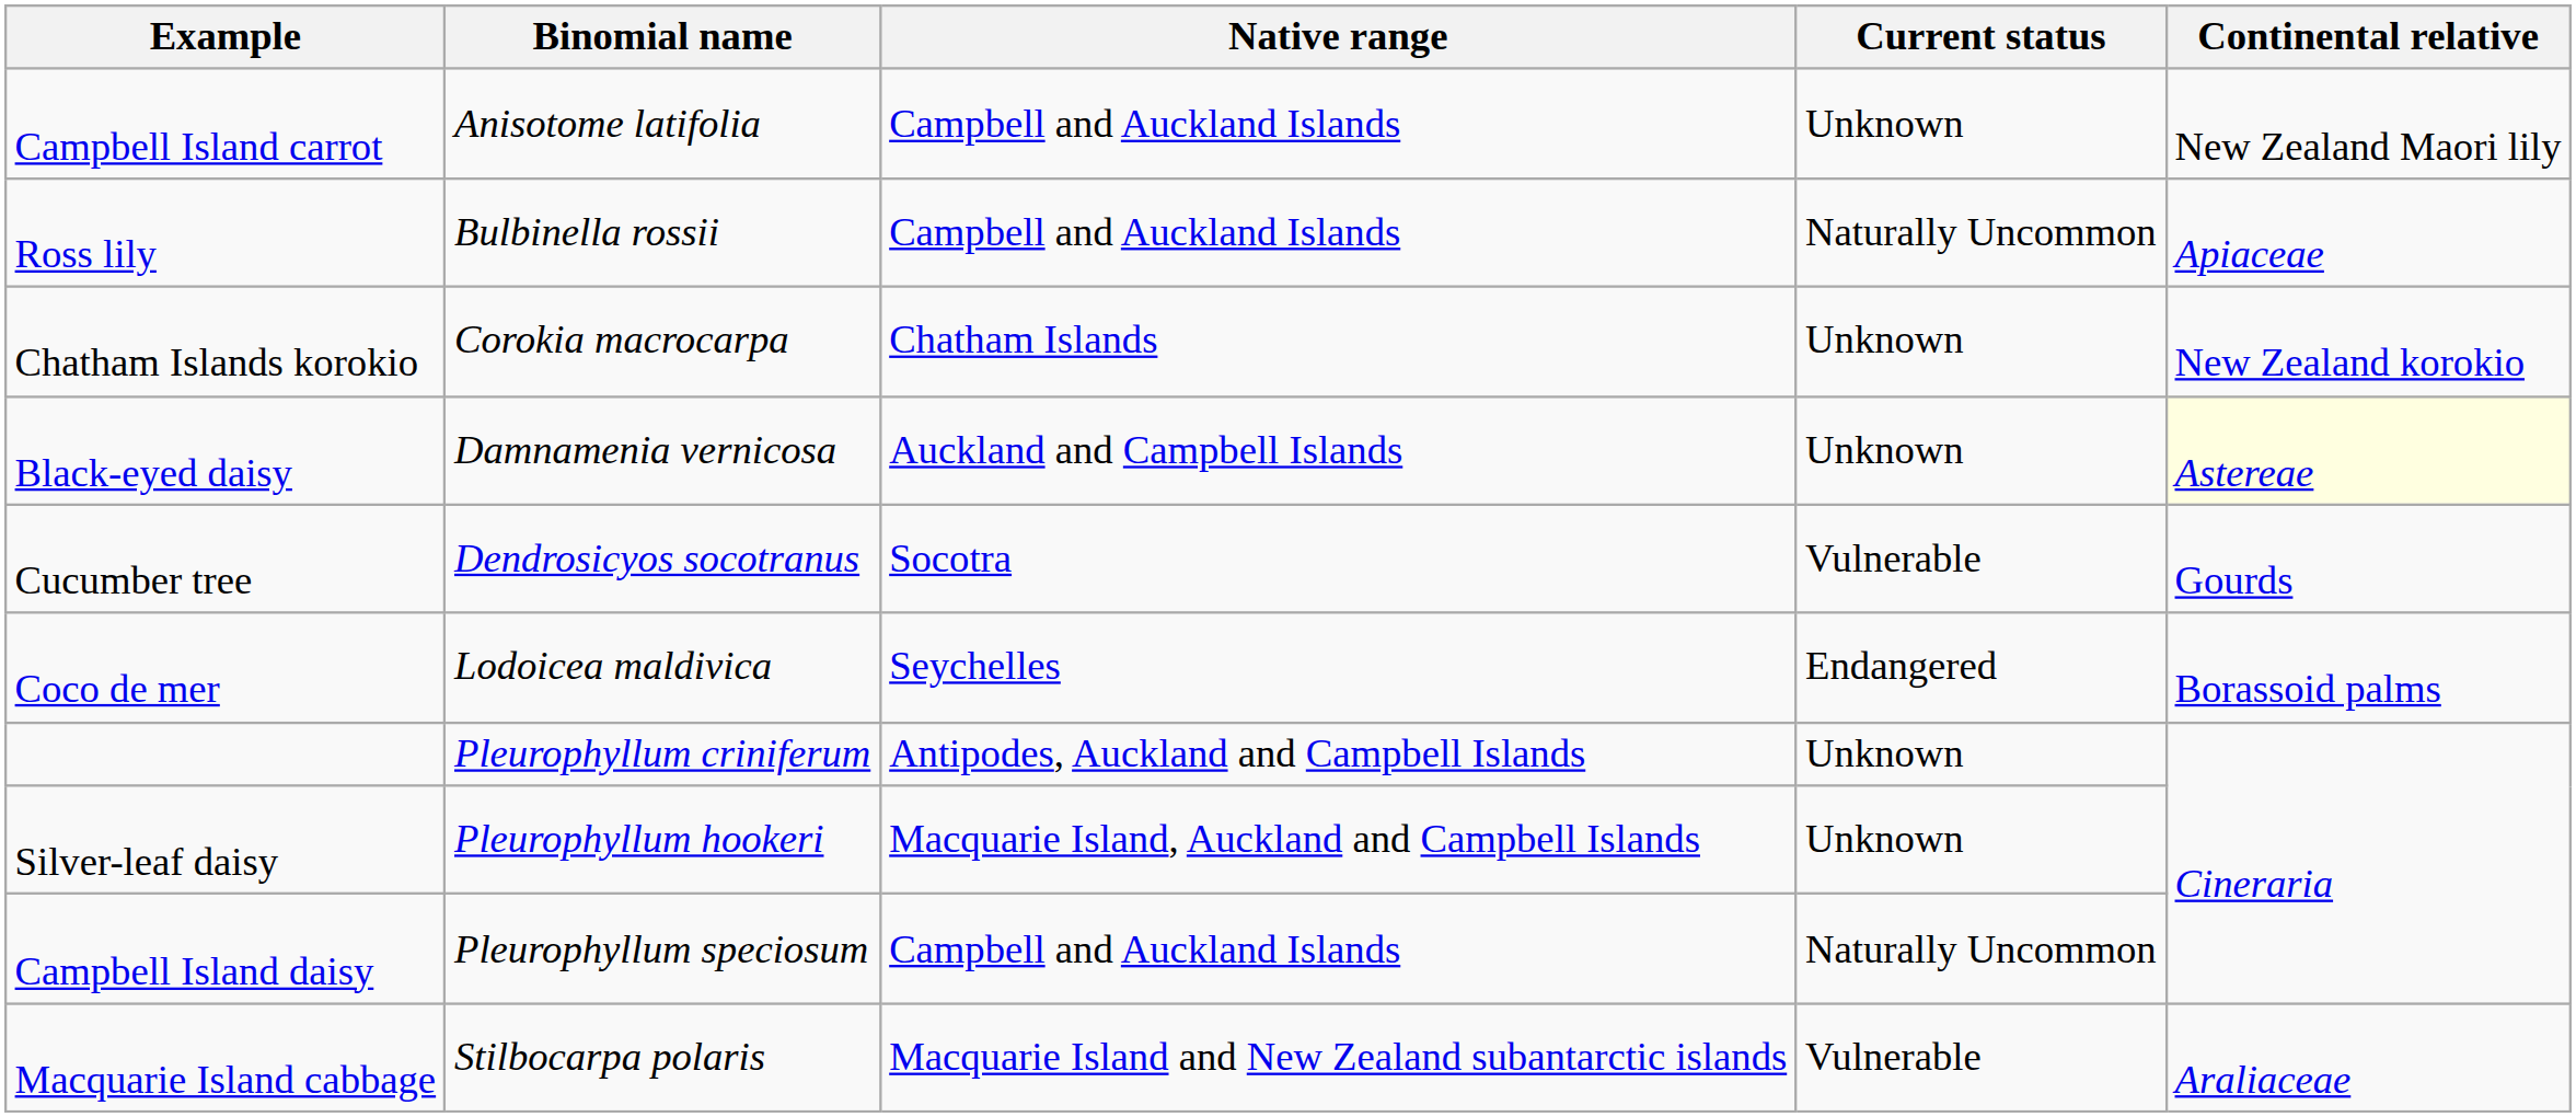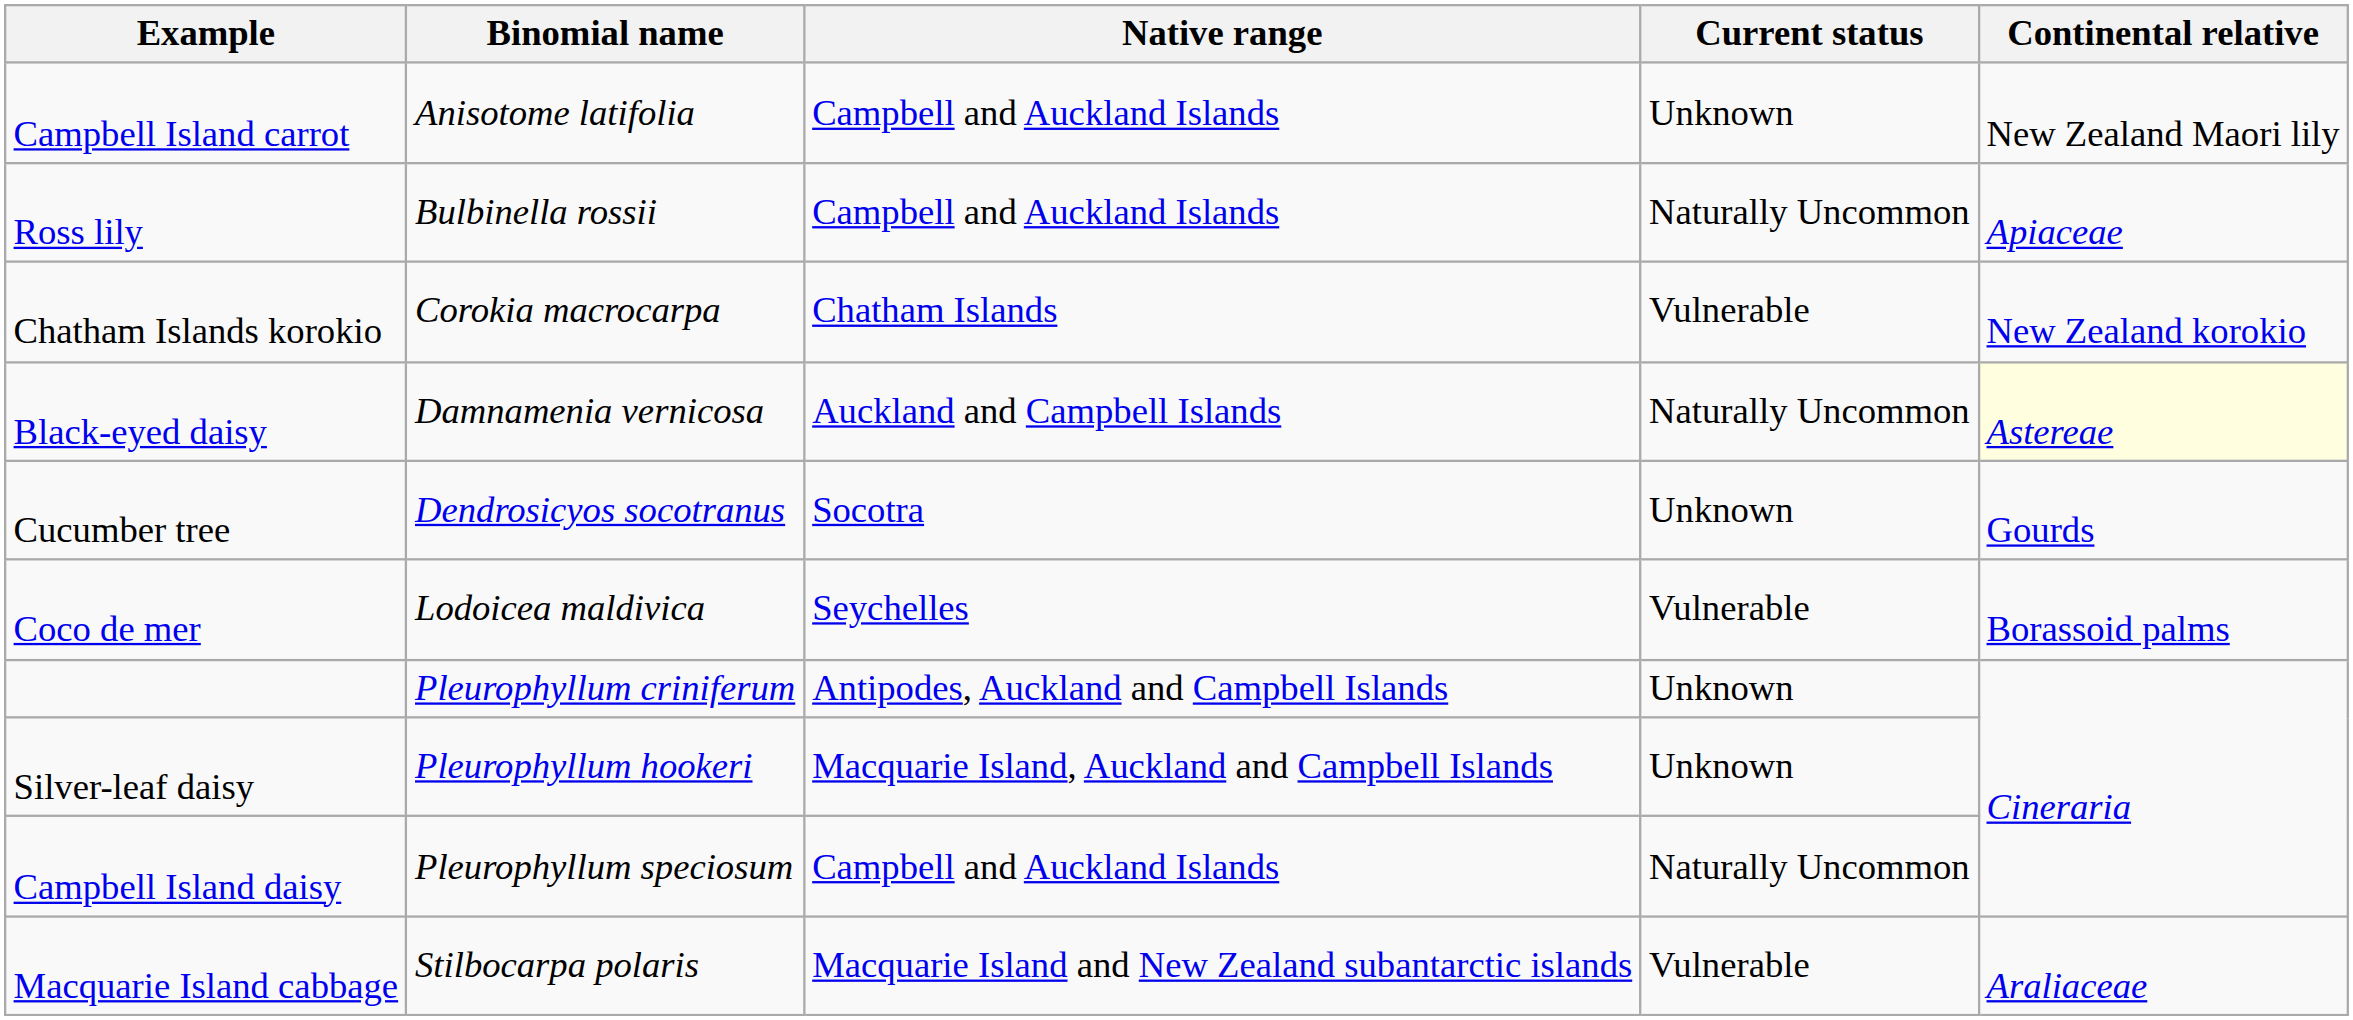 <table class=wikitable>
 <tr>
 <th>Example</th>
 <th>Binomial name</th>
 <th>Native range</th>
 <th>Current status</th>
 <th>Continental relative</th>
 </tr>
 <tr>
 <td><br><a href='#'>Campbell Island carrot</a></td>
 <td><em>Anisotome latifolia</em></td>
 <td><a href='#'>Campbell</a> and <a href='#'>Auckland Islands</a></td>
 <td>Unknown</td>
 <td><br>New Zealand Maori lily</td>
 </tr>
 <tr>
 <td><br><a href='#'>Ross lily</a></td>
 <td><em>Bulbinella rossii</em></td>
 <td><a href='#'>Campbell</a> and <a href='#'>Auckland Islands</a></td>
 <td>Naturally Uncommon</td>
 <td><br><em><a href='#'>Apiaceae</a></em></td>
 </tr>
 <tr>
 <td><br>Chatham Islands korokio</td>
 <td><em>Corokia macrocarpa</em></td>
 <td><a href='#'>Chatham Islands</a></td>
-<td>Unknown</td>
+<td>Vulnerable</td>
 <td><br><a href='#'>New Zealand korokio</a></td>
 </tr>
 <tr>
 <td><br><a href='#'>Black-eyed daisy</a></td>
 <td><em>Damnamenia vernicosa</em></td>
 <td><a href='#'>Auckland</a> and <a href='#'>Campbell Islands</a></td>
-<td>Unknown</td>
+<td>Naturally Uncommon</td>
 <td style="background: lightyellow;"><br><em><a href='#'>Astereae</a></em></td>
 </tr>
 <tr>
 <td><br>Cucumber tree</td>
 <td><em><a href='#'>Dendrosicyos socotranus</a></em></td>
 <td><a href='#'>Socotra</a></td>
-<td>Vulnerable</td>
+<td>Unknown</td>
 <td><br><a href='#'>Gourds</a></td>
 </tr>
 <tr>
 <td><br><a href='#'>Coco de mer</a></td>
 <td><em>Lodoicea maldivica</em></td>
 <td><a href='#'>Seychelles</a></td>
-<td>Endangered</td>
+<td>Vulnerable</td>
 <td><br><a href='#'>Borassoid palms</a></td>
 </tr>
 <tr>
 <td></td>
 <td><em><a href='#'>Pleurophyllum criniferum</a></em></td>
 <td><a href='#'>Antipodes</a>, <a href='#'>Auckland</a> and <a href='#'>Campbell Islands</a></td>
 <td>Unknown</td>
 <td rowspan="3"><br><em><a href='#'>Cineraria</a></em></td>
 </tr>
 <tr>
 <td><br>Silver-leaf daisy</td>
 <td><em><a href='#'>Pleurophyllum hookeri</a></em></td>
 <td><a href='#'>Macquarie Island</a>, <a href='#'>Auckland</a> and <a href='#'>Campbell Islands</a></td>
 <td>Unknown</td>
 </tr>
 <tr>
 <td><br><a href='#'>Campbell Island daisy</a></td>
 <td><em>Pleurophyllum speciosum</em></td>
 <td><a href='#'>Campbell</a> and <a href='#'>Auckland Islands</a></td>
 <td>Naturally Uncommon</td>
 </tr>
 <tr>
 <td><br><a href='#'>Macquarie Island cabbage</a></td>
 <td><em>Stilbocarpa polaris</em></td>
 <td><a href='#'>Macquarie Island</a> and <a href='#'>New Zealand subantarctic islands</a></td>
 <td>Vulnerable</td>
 <td><br><em><a href='#'>Araliaceae</a></em></td>
 </tr>
 </table>
